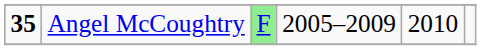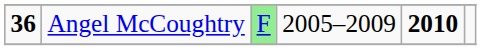 <table class="wikitable" style="text-align:center">
 <tr>
 </tr>
 <tr>
-<td><strong>35</strong></td>
+<td><strong>36</strong></td>
 <td><a href='#'>Angel McCoughtry</a></td>
 <td style="background: lightgreen;"><a href='#'>F</a></td>
 <td>2005–2009</td>
-<td>2010</td>
+<td><strong>2010</strong></td>
 <td></td>
 </tr>
 <tr>
 </tr>
 </table>
